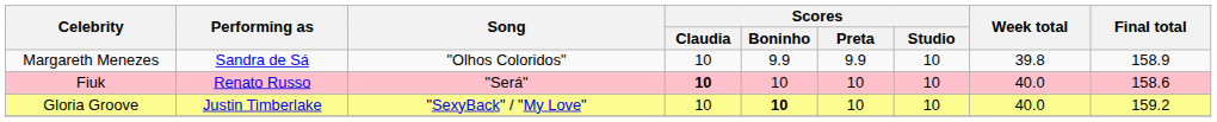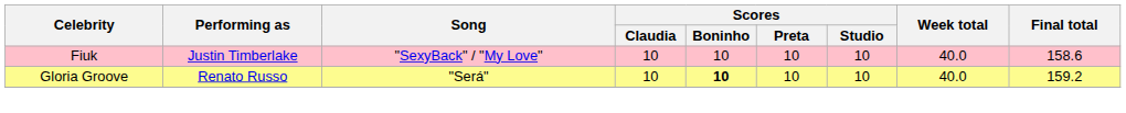 <table class="wikitable" style="font-size:100%; line-height:16px; text-align:center" width="100%">
 <tr>
 <th rowspan=2 width="13.5%">Celebrity</th>
 <th rowspan=2 width="13.5%">Performing as</th>
 <th rowspan=2 width="25.0%">Song</th>
 <th colspan=4 width="24.0%">Scores</th>
 <th rowspan=2 width="09.5%">Week total</th>
 <th rowspan=2 width="09.5%">Final total</th>
 </tr>
 <tr>
 <th width="06.0%">Claudia</th>
 <th width="06.0%">Boninho</th>
 <th width="06.0%">Preta</th>
 <th width="06.0%">Studio</th>
 </tr>
-<tr>
-<td>Margareth Menezes</td>
-<td><a href='#'>Sandra de Sá</a></td>
-<td>"Olhos Coloridos"</td>
-<td>10</td>
-<td>9.9</td>
-<td>9.9</td>
-<td>10</td>
-<td>39.8</td>
-<td>158.9</td>
-</tr>
 <tr bgcolor="#ffc0cb">
 <td>Fiuk</td>
-<td><a href='#'>Renato Russo</a></td>
-<td>"Será"</td>
-<td><strong>10</strong></td>
+<td><a href='#'>Justin Timberlake</a></td>
+<td>"<a href='#'>SexyBack</a>" / "<a href='#'>My Love</a>"</td>
+<td>10</td>
 <td>10</td>
 <td>10</td>
 <td>10</td>
 <td>40.0</td>
 <td>158.6</td>
 </tr>
 <tr bgcolor="#fdfc8f">
 <td>Gloria Groove</td>
-<td><a href='#'>Justin Timberlake</a></td>
-<td>"<a href='#'>SexyBack</a>" / "<a href='#'>My Love</a>"</td>
+<td><a href='#'>Renato Russo</a></td>
+<td>"Será"</td>
 <td>10</td>
 <td><strong>10</strong></td>
 <td>10</td>
 <td>10</td>
 <td>40.0</td>
 <td>159.2</td>
 </tr>
 <tr>
 </tr>
 </table>
